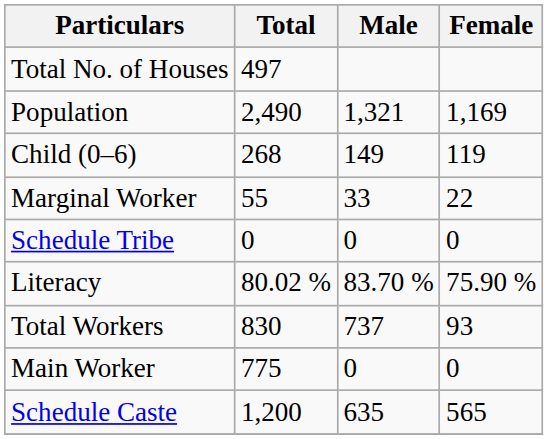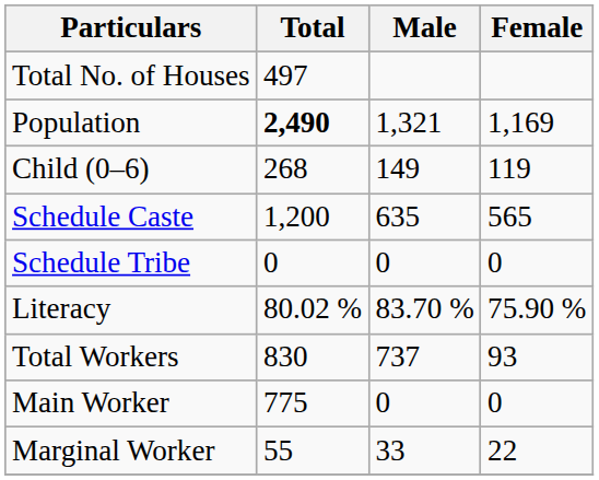 <table class="wikitable sortable">
 <tr>
 <th>Particulars</th>
 <th>Total</th>
 <th>Male</th>
 <th>Female</th>
 </tr>
 <tr>
 <td>Total No. of Houses</td>
 <td>497</td>
 <td></td>
 <td></td>
 </tr>
 <tr>
 <td>Population</td>
-<td>2,490</td>
+<td><strong>2,490</strong></td>
 <td>1,321</td>
 <td>1,169</td>
 </tr>
 <tr>
 <td>Child (0–6)</td>
 <td>268</td>
 <td>149</td>
 <td>119</td>
 </tr>
 <tr>
-<td>Marginal Worker</td>
-<td>55</td>
-<td>33</td>
-<td>22</td>
+<td><a href='#'>Schedule Caste</a></td>
+<td>1,200</td>
+<td>635</td>
+<td>565</td>
 </tr>
 <tr>
 <td><a href='#'>Schedule Tribe</a></td>
 <td>0</td>
 <td>0</td>
 <td>0</td>
 </tr>
 <tr>
 <td>Literacy</td>
 <td>80.02 %</td>
 <td>83.70  %</td>
 <td>75.90  %</td>
 </tr>
 <tr>
 <td>Total Workers</td>
 <td>830</td>
 <td>737</td>
 <td>93</td>
 </tr>
 <tr>
 <td>Main Worker</td>
 <td>775</td>
 <td>0</td>
 <td>0</td>
 </tr>
 <tr>
-<td><a href='#'>Schedule Caste</a></td>
-<td>1,200</td>
-<td>635</td>
-<td>565</td>
+<td>Marginal Worker</td>
+<td>55</td>
+<td>33</td>
+<td>22</td>
 </tr>
 <tr>
 </tr>
 </table>
